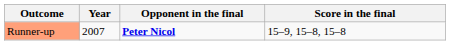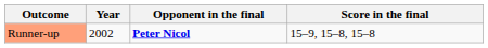 <table class="sortable wikitable">
 <tr>
 <th width="100">Outcome</th>
 <th width="50">Year</th>
 <th width="200">Opponent in the final</th>
 <th width="250">Score in the final</th>
 </tr>
 <tr>
 <td bgcolor="ffa07a">Runner-up</td>
-<td>2007</td>
+<td>2002</td>
 <td><strong>    <a href='#'>Peter Nicol</a></strong></td>
 <td>15–9, 15–8, 15–8</td>
 </tr>
 </table>
